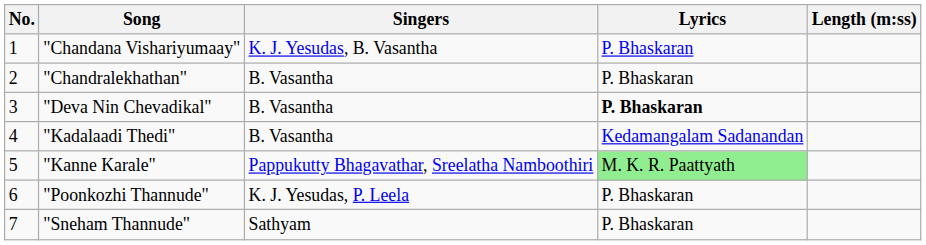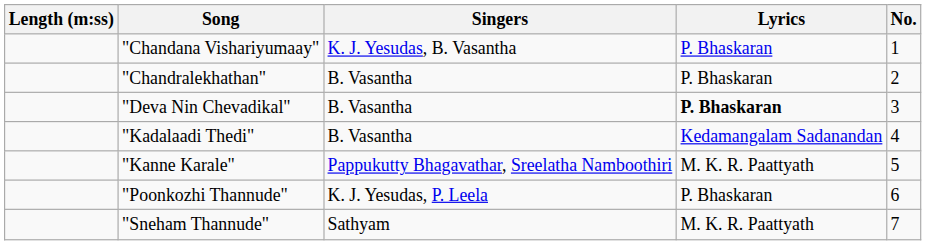 <table class="wikitable" style="font-size:95%;">
 <tr>
-<th>No.</th>
+<th>Length (m:ss)</th>
 <th>Song</th>
 <th>Singers</th>
 <th>Lyrics</th>
-<th>Length (m:ss)</th>
+<th>No.</th>
 </tr>
 <tr>
-<td>1</td>
+<td></td>
 <td>"Chandana Vishariyumaay"</td>
 <td><a href='#'>K. J. Yesudas</a>, B. Vasantha</td>
 <td><a href='#'>P. Bhaskaran</a></td>
-<td></td>
+<td>1</td>
 </tr>
 <tr>
-<td>2</td>
+<td></td>
 <td>"Chandralekhathan"</td>
 <td>B. Vasantha</td>
 <td>P. Bhaskaran</td>
-<td></td>
+<td>2</td>
 </tr>
 <tr>
-<td>3</td>
+<td></td>
 <td>"Deva Nin Chevadikal"</td>
 <td>B. Vasantha</td>
 <td><strong>P. Bhaskaran</strong></td>
-<td></td>
+<td>3</td>
 </tr>
 <tr>
-<td>4</td>
+<td></td>
 <td>"Kadalaadi Thedi"</td>
 <td>B. Vasantha</td>
 <td><a href='#'>Kedamangalam Sadanandan</a></td>
-<td></td>
+<td>4</td>
 </tr>
 <tr>
-<td>5</td>
+<td></td>
 <td>"Kanne Karale"</td>
 <td><a href='#'>Pappukutty Bhagavathar</a>, <a href='#'>Sreelatha Namboothiri</a></td>
-<td style="background: lightgreen;">M. K. R. Paattyath</td>
-<td></td>
+<td>M. K. R. Paattyath</td>
+<td>5</td>
 </tr>
 <tr>
-<td>6</td>
+<td></td>
 <td>"Poonkozhi Thannude"</td>
 <td>K. J. Yesudas, <a href='#'>P. Leela</a></td>
 <td>P. Bhaskaran</td>
-<td></td>
+<td>6</td>
 </tr>
 <tr>
-<td>7</td>
+<td></td>
 <td>"Sneham Thannude"</td>
 <td>Sathyam</td>
-<td>P. Bhaskaran</td>
-<td></td>
+<td>M. K. R. Paattyath</td>
+<td>7</td>
 </tr>
 </table>
